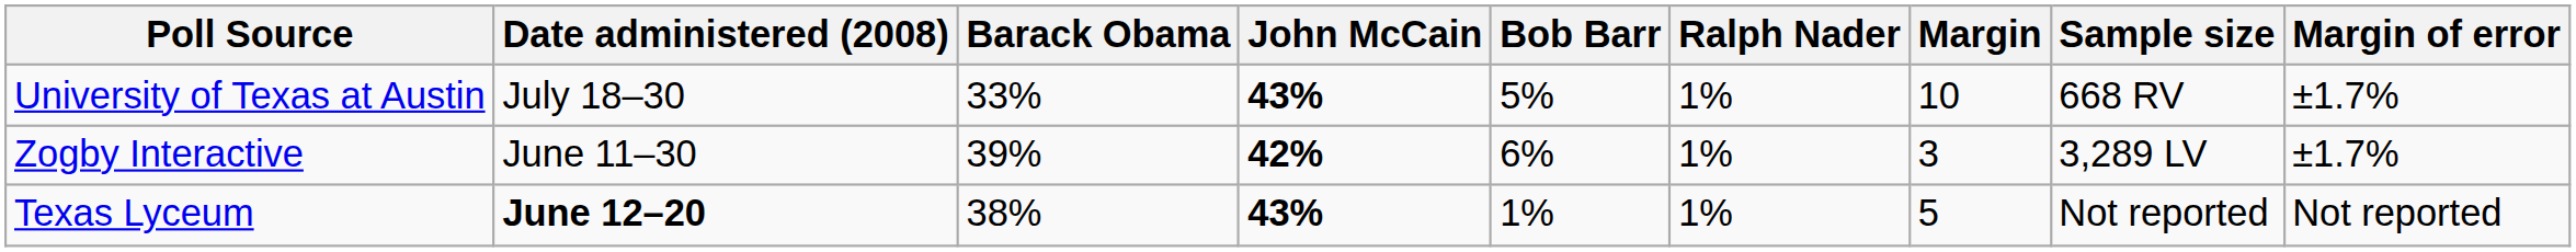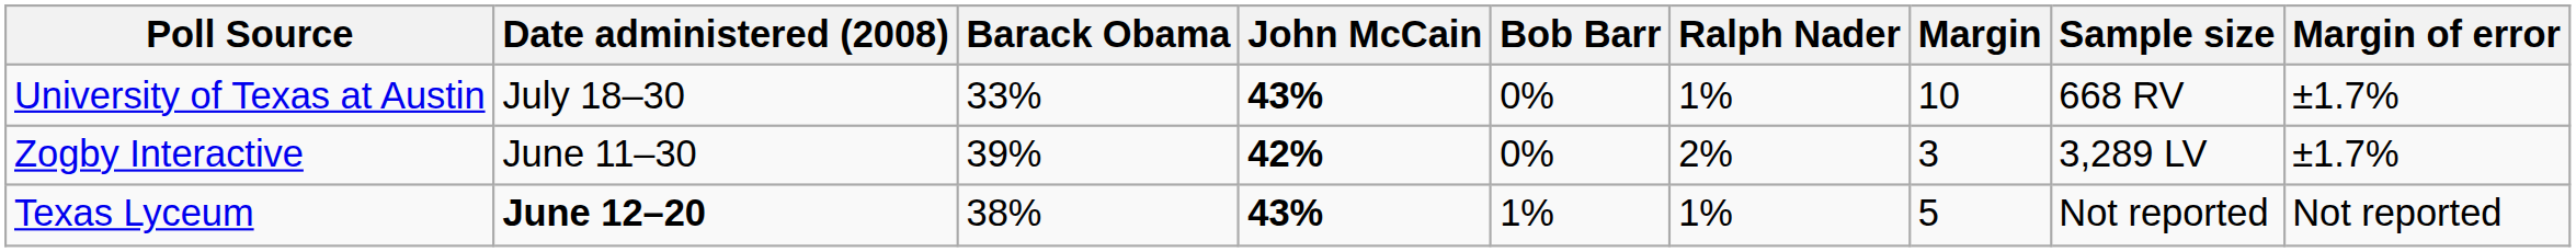 <table class="wikitable collapsible">
 <tr>
 <th>Poll Source</th>
 <th>Date administered (2008)</th>
 <th>Barack Obama</th>
 <th>John McCain</th>
 <th>Bob Barr</th>
 <th>Ralph Nader</th>
 <th>Margin</th>
 <th>Sample size</th>
 <th>Margin of error</th>
 </tr>
 <tr>
 <td><a href='#'>University of Texas at Austin</a></td>
 <td>July 18–30</td>
 <td>33%</td>
 <td><strong>43%</strong></td>
-<td>5%</td>
+<td>0%</td>
 <td>1%</td>
 <td>10</td>
 <td>668 RV</td>
 <td>±1.7%</td>
 </tr>
 <tr>
 <td><a href='#'>Zogby Interactive</a></td>
 <td>June 11–30</td>
 <td>39%</td>
 <td><strong>42%</strong></td>
-<td>6%</td>
-<td>1%</td>
+<td>0%</td>
+<td>2%</td>
 <td>3</td>
 <td>3,289 LV</td>
 <td>±1.7%</td>
 </tr>
 <tr>
 <td><a href='#'>Texas Lyceum</a></td>
 <td><strong>June 12–20</strong></td>
 <td>38%</td>
 <td><strong>43%</strong></td>
 <td>1%</td>
 <td>1%</td>
 <td>5</td>
 <td>Not reported</td>
 <td>Not reported</td>
 </tr>
 </table>
